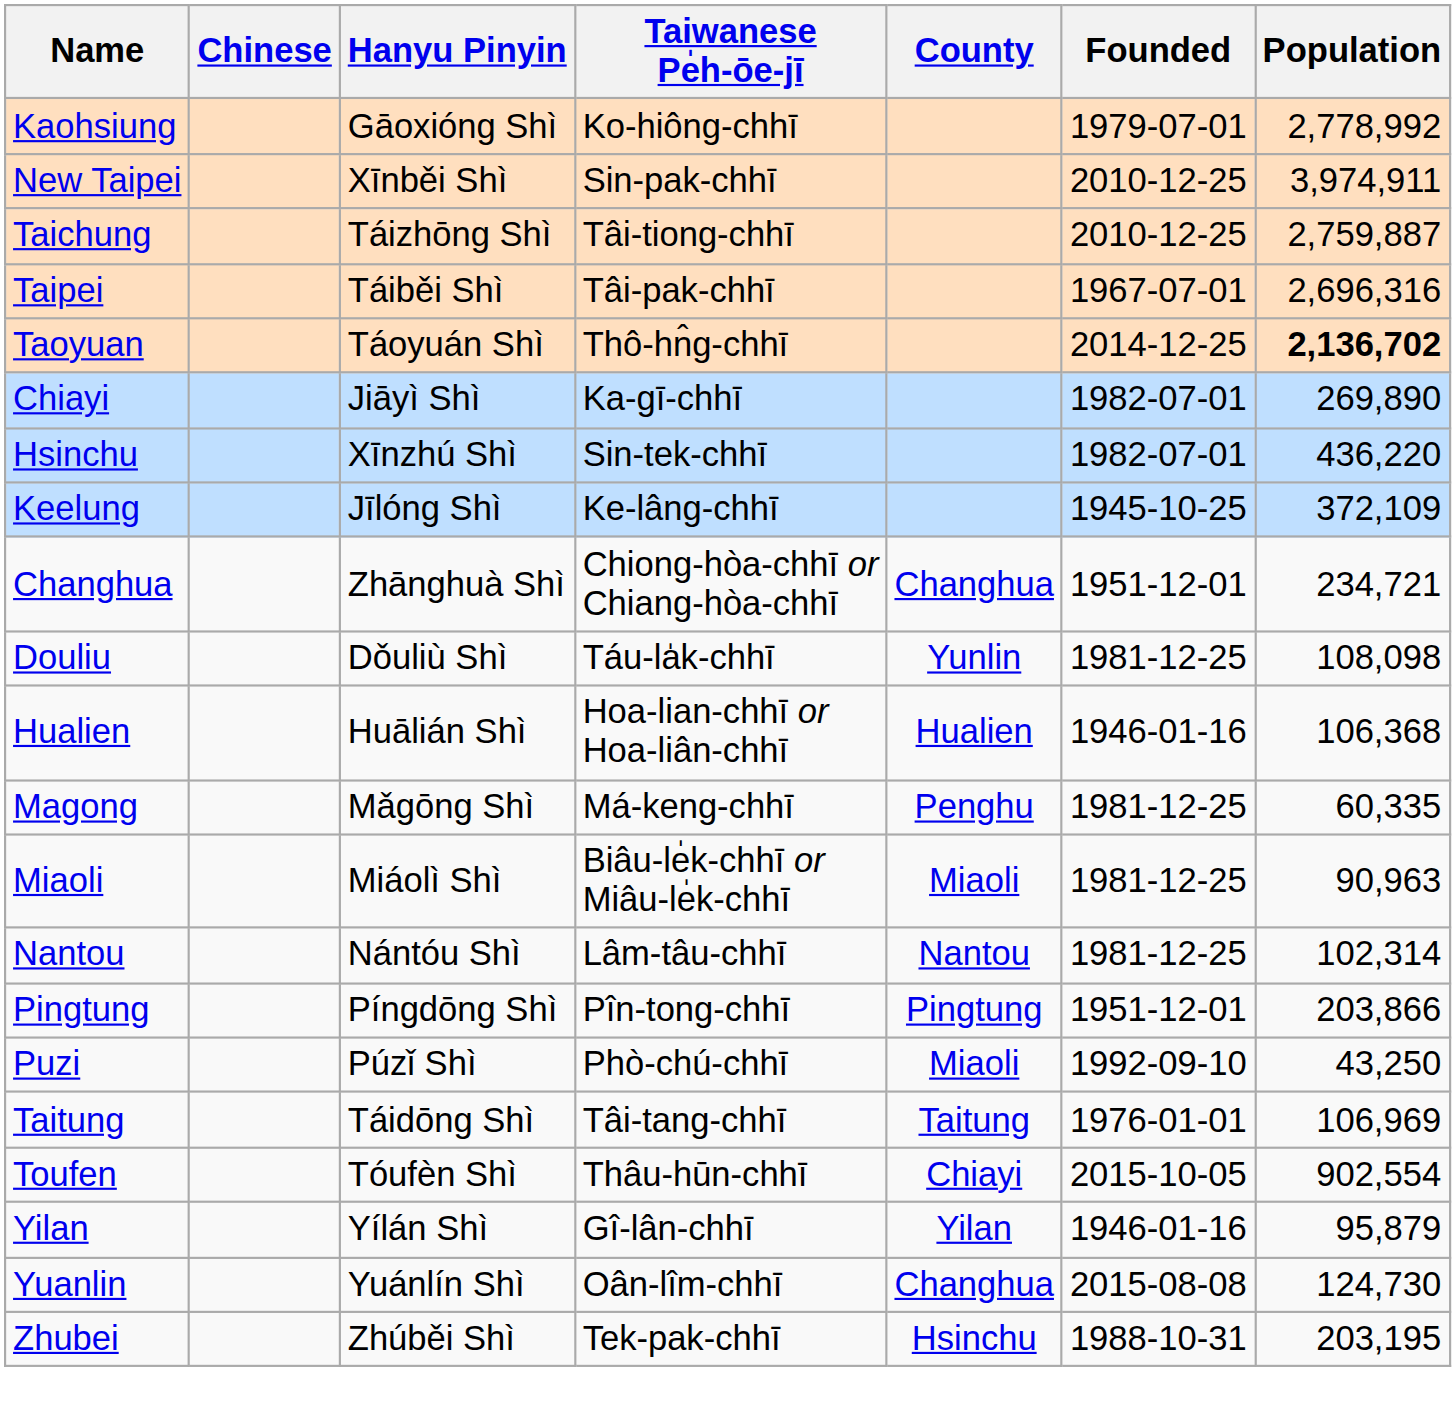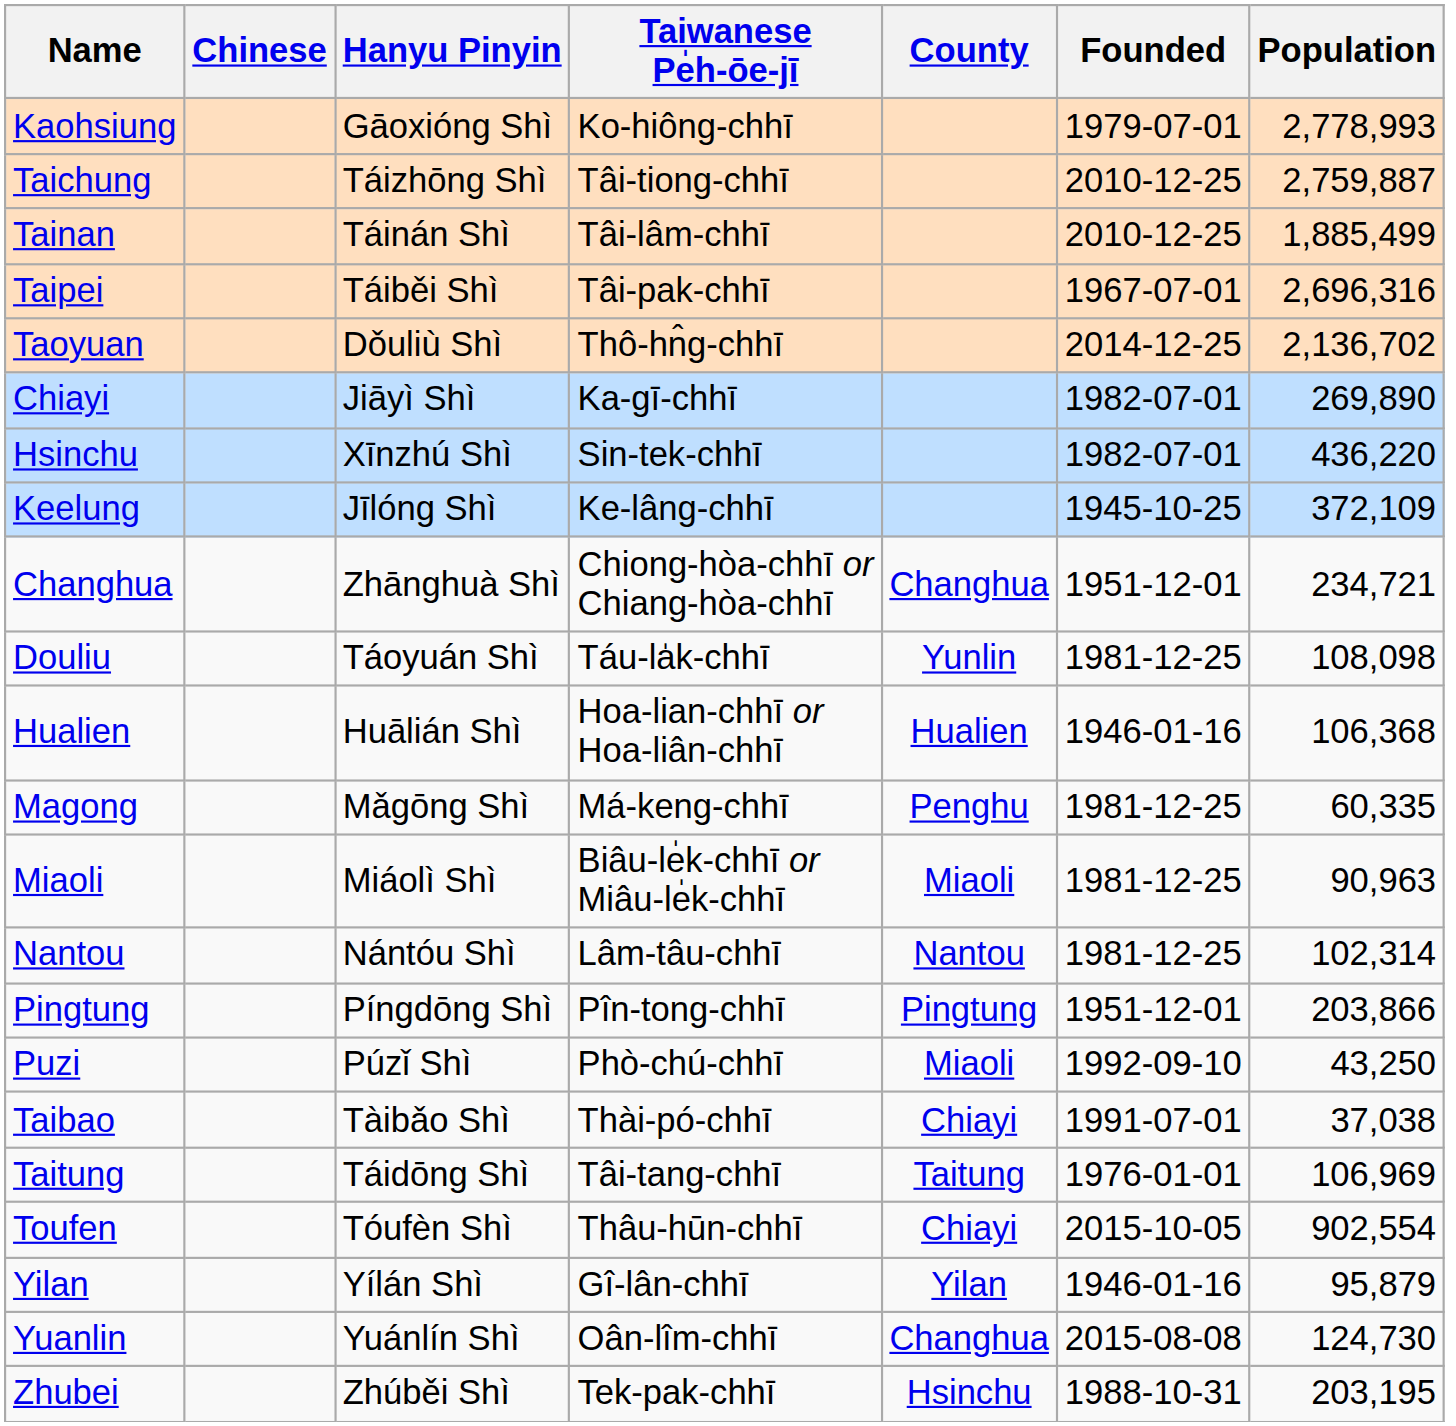 <table class="wikitable sortable">
 <tr>
 <th>Name</th>
 <th><a href='#'>Chinese</a></th>
 <th><a href='#'>Hanyu Pinyin</a></th>
 <th><a href='#'>Taiwanese</a><br><a href='#'>Pe̍h-ōe-jī</a></th>
 <th><a href='#'>County</a></th>
 <th>Founded</th>
 <th>Population<br></th>
 </tr>
 <tr bgcolor="#ffdfbf">
 <td><a href='#'>Kaohsiung</a></td>
 <td></td>
 <td>Gāoxióng Shì</td>
 <td>Ko-hiông-chhī</td>
 <td align="center"></td>
 <td>1979-07-01</td>
-<td align=right>2,778,992</td>
-</tr>
-<tr bgcolor="#ffdfbf">
-<td><a href='#'>New Taipei</a></td>
-<td></td>
-<td>Xīnběi Shì</td>
-<td>Sin-pak-chhī</td>
-<td align="center"></td>
-<td>2010-12-25</td>
-<td align=right>3,974,911</td>
+<td align=right>2,778,993</td>
 </tr>
 <tr bgcolor="#ffdfbf">
 <td><a href='#'>Taichung</a></td>
 <td></td>
 <td>Táizhōng Shì</td>
 <td>Tâi-tiong-chhī</td>
 <td align="center"></td>
 <td>2010-12-25</td>
 <td align=right>2,759,887</td>
+</tr>
+<tr bgcolor="#ffdfbf">
+<td><a href='#'>Tainan</a></td>
+<td></td>
+<td>Táinán Shì</td>
+<td>Tâi-lâm-chhī</td>
+<td align="center"></td>
+<td>2010-12-25</td>
+<td align=right>1,885,499</td>
 </tr>
 <tr bgcolor="#ffdfbf">
 <td><a href='#'>Taipei</a></td>
 <td></td>
 <td>Táiběi Shì</td>
 <td>Tâi-pak-chhī</td>
 <td align="center"></td>
 <td>1967-07-01</td>
 <td align=right>2,696,316</td>
 </tr>
 <tr bgcolor="#ffdfbf">
 <td><a href='#'>Taoyuan</a></td>
 <td></td>
-<td>Táoyuán Shì</td>
+<td>Dǒuliù Shì</td>
 <td>Thô-hn̂g-chhī</td>
 <td align="center"></td>
 <td>2014-12-25</td>
-<td align=right><strong>2,136,702</strong></td>
+<td align=right>2,136,702</td>
 </tr>
 <tr bgcolor="bfdfff">
 <td><a href='#'>Chiayi</a></td>
 <td></td>
 <td>Jiāyì Shì</td>
 <td>Ka-gī-chhī</td>
 <td align="center"></td>
 <td>1982-07-01</td>
 <td align=right>269,890</td>
 </tr>
 <tr bgcolor="bfdfff">
 <td><a href='#'>Hsinchu</a></td>
 <td></td>
 <td>Xīnzhú Shì</td>
 <td>Sin-tek-chhī</td>
 <td align="center"></td>
 <td>1982-07-01</td>
 <td align=right>436,220</td>
 </tr>
 <tr bgcolor="bfdfff">
 <td><a href='#'>Keelung</a></td>
 <td></td>
 <td>Jīlóng Shì</td>
 <td>Ke-lâng-chhī</td>
 <td align="center"></td>
 <td>1945-10-25</td>
 <td align=right>372,109</td>
 </tr>
 <tr>
 <td><a href='#'>Changhua</a></td>
 <td></td>
 <td>Zhānghuà Shì</td>
 <td>Chiong-hòa-chhī <em>or</em><br>Chiang-hòa-chhī</td>
 <td align="center"><a href='#'>Changhua</a></td>
 <td>1951-12-01</td>
 <td align=right>234,721</td>
 </tr>
 <tr>
 <td><a href='#'>Douliu</a></td>
 <td></td>
-<td>Dǒuliù Shì</td>
+<td>Táoyuán Shì</td>
 <td>Táu-la̍k-chhī</td>
 <td align="center"><a href='#'>Yunlin</a></td>
 <td>1981-12-25</td>
 <td align=right>108,098</td>
 </tr>
 <tr>
 <td><a href='#'>Hualien</a></td>
 <td></td>
 <td>Huālián Shì</td>
 <td>Hoa-lian-chhī <em>or</em><br>Hoa-liân-chhī</td>
 <td align="center"><a href='#'>Hualien</a></td>
 <td>1946-01-16</td>
 <td align=right>106,368</td>
 </tr>
 <tr>
 <td><a href='#'>Magong</a></td>
 <td></td>
 <td>Mǎgōng Shì</td>
 <td>Má-keng-chhī</td>
 <td align="center"><a href='#'>Penghu</a></td>
 <td>1981-12-25</td>
 <td align=right>60,335</td>
 </tr>
 <tr>
 <td><a href='#'>Miaoli</a></td>
 <td></td>
 <td>Miáolì Shì</td>
 <td>Biâu-le̍k-chhī <em>or</em><br>Miâu-le̍k-chhī</td>
 <td align="center"><a href='#'>Miaoli</a></td>
 <td>1981-12-25</td>
 <td align=right>90,963</td>
 </tr>
 <tr>
 <td><a href='#'>Nantou</a></td>
 <td></td>
 <td>Nántóu Shì</td>
 <td>Lâm-tâu-chhī</td>
 <td align="center"><a href='#'>Nantou</a></td>
 <td>1981-12-25</td>
 <td align=right>102,314</td>
 </tr>
 <tr>
 <td><a href='#'>Pingtung</a></td>
 <td></td>
 <td>Píngdōng Shì</td>
 <td>Pîn-tong-chhī</td>
 <td align="center"><a href='#'>Pingtung</a></td>
 <td>1951-12-01</td>
 <td align=right>203,866</td>
 </tr>
 <tr>
 <td><a href='#'>Puzi</a></td>
 <td></td>
 <td>Púzǐ Shì</td>
 <td>Phò-chú-chhī</td>
 <td align="center"><a href='#'>Miaoli</a></td>
 <td>1992-09-10</td>
 <td align=right>43,250</td>
 </tr>
 <tr>
+<td><a href='#'>Taibao</a></td>
+<td></td>
+<td>Tàibǎo Shì</td>
+<td>Thài-pó-chhī</td>
+<td align="center"><a href='#'>Chiayi</a></td>
+<td>1991-07-01</td>
+<td align=right>37,038</td>
+</tr>
+<tr>
 <td><a href='#'>Taitung</a></td>
 <td></td>
 <td>Táidōng Shì</td>
 <td>Tâi-tang-chhī</td>
 <td align="center"><a href='#'>Taitung</a></td>
 <td>1976-01-01</td>
 <td align=right>106,969</td>
 </tr>
 <tr>
 <td><a href='#'>Toufen</a></td>
 <td></td>
 <td>Tóufèn Shì</td>
 <td>Thâu-hūn-chhī</td>
 <td align="center"><a href='#'>Chiayi</a></td>
 <td>2015-10-05</td>
 <td align=right>902,554</td>
 </tr>
 <tr>
 <td><a href='#'>Yilan</a></td>
 <td></td>
 <td>Yílán Shì</td>
 <td>Gî-lân-chhī</td>
 <td align="center"><a href='#'>Yilan</a></td>
 <td>1946-01-16</td>
 <td align=right>95,879</td>
 </tr>
 <tr>
 <td><a href='#'>Yuanlin</a></td>
 <td></td>
 <td>Yuánlín Shì</td>
 <td>Oân-lîm-chhī</td>
 <td align="center"><a href='#'>Changhua</a></td>
 <td>2015-08-08</td>
 <td align=right>124,730</td>
 </tr>
 <tr>
 <td><a href='#'>Zhubei</a></td>
 <td></td>
 <td>Zhúběi Shì</td>
 <td>Tek-pak-chhī</td>
 <td align="center"><a href='#'>Hsinchu</a></td>
 <td>1988-10-31</td>
 <td align=right>203,195</td>
 </tr>
 </table>
